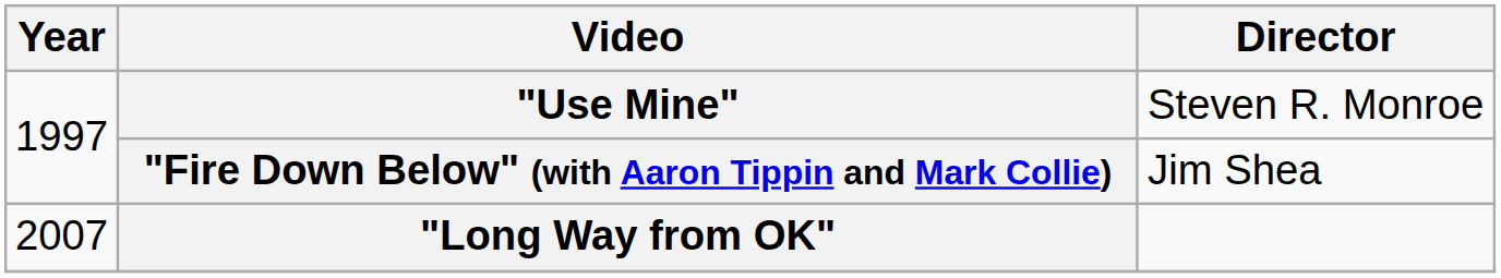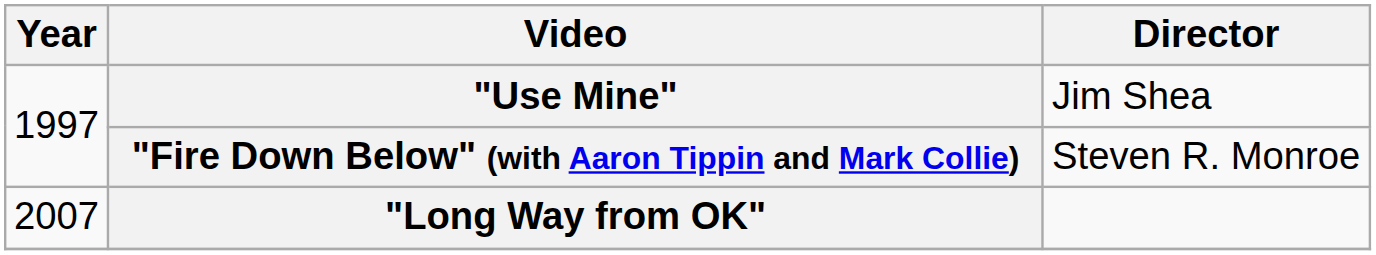 <table class="wikitable plainrowheaders">
 <tr>
 <th>Year</th>
 <th style="width:24em;">Video</th>
 <th>Director</th>
 </tr>
 <tr>
 <td rowspan="2">1997</td>
 <th scope="row">"Use Mine"</th>
-<td>Steven R. Monroe</td>
+<td>Jim Shea</td>
 </tr>
 <tr>
 <th scope="row">"Fire Down Below" <small>(with <a href='#'>Aaron Tippin</a> and <a href='#'>Mark Collie</a>)</small></th>
-<td>Jim Shea</td>
+<td>Steven R. Monroe</td>
 </tr>
 <tr>
 <td>2007</td>
 <th scope="row">"Long Way from OK"</th>
 <td></td>
 </tr>
 <tr>
 </tr>
 </table>
